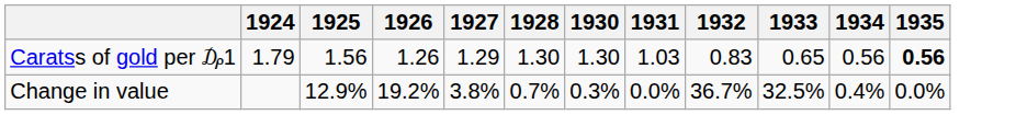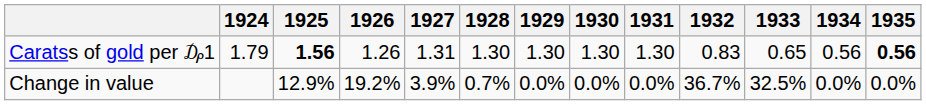 <table class=wikitable style=text-align:right>
 <tr>
 <th></th>
 <th>1924</th>
 <th>1925</th>
 <th>1926</th>
 <th>1927</th>
 <th>1928</th>
+<th>1929</th>
 <th>1930</th>
 <th>1931</th>
 <th>1932</th>
 <th>1933</th>
 <th>1934</th>
 <th>1935</th>
 </tr>
 <tr align=right>
 <td align="left"><a href='#'>Carats</a>s of <a href='#'>gold</a> per ₯1</td>
 <td>1.79</td>
-<td>1.56</td>
+<td><strong>1.56</strong></td>
 <td>1.26</td>
-<td>1.29</td>
+<td>1.31</td>
 <td>1.30</td>
 <td>1.30</td>
-<td>1.03</td>
+<td>1.30</td>
+<td>1.30</td>
 <td>0.83</td>
 <td>0.65</td>
 <td>0.56</td>
 <td><strong>0.56</strong></td>
 </tr>
 <tr align=right>
 <td align="left">Change in value</td>
 <td></td>
 <td>12.9%</td>
 <td>19.2%</td>
-<td>3.8%</td>
+<td>3.9%</td>
 <td>0.7%</td>
-<td>0.3%</td>
+<td>0.0%</td>
+<td>0.0%</td>
 <td>0.0%</td>
 <td>36.7%</td>
 <td>32.5%</td>
-<td>0.4%</td>
+<td>0.0%</td>
 <td>0.0%</td>
 </tr>
 </table>
